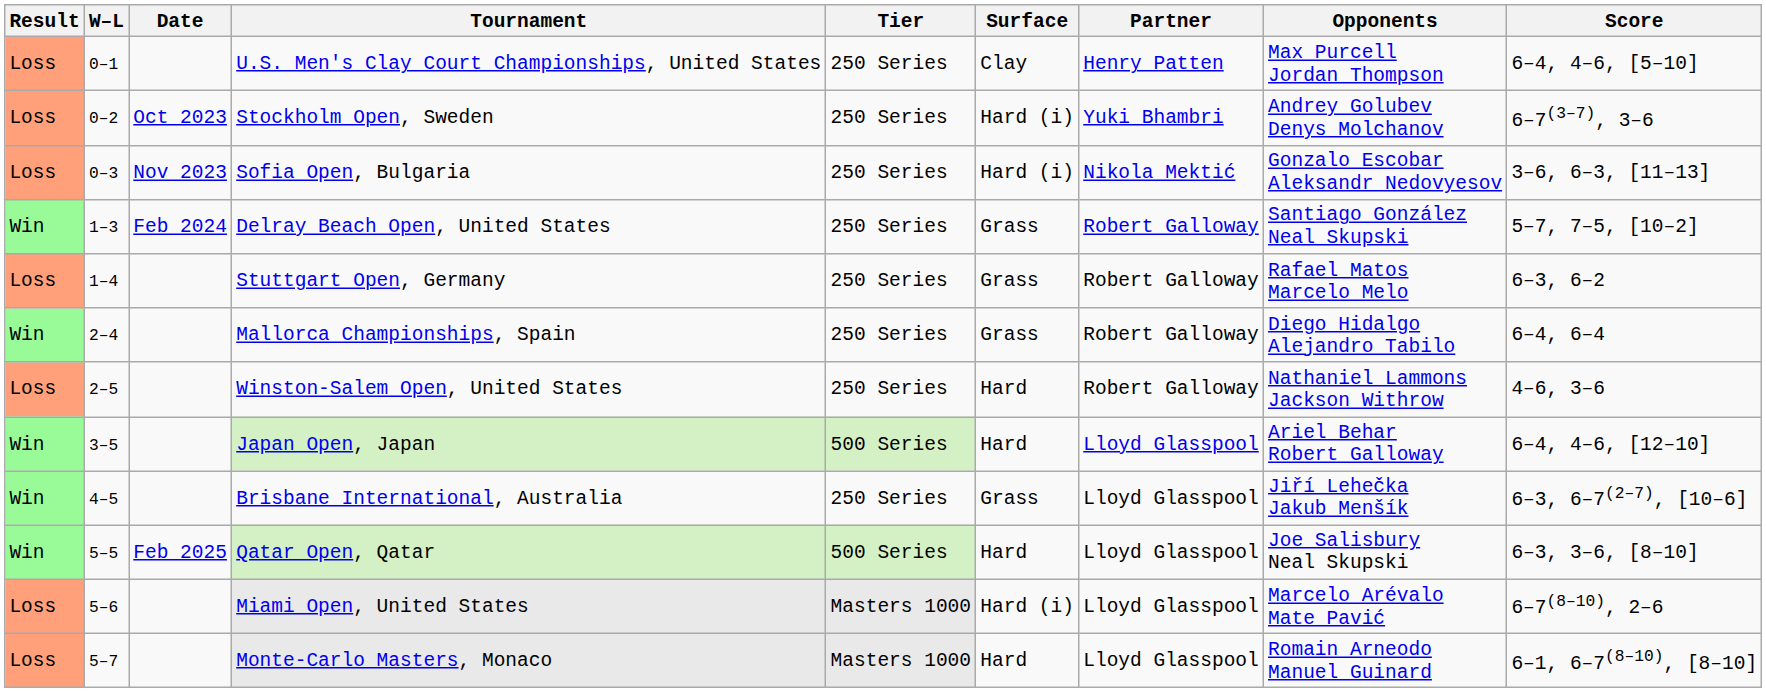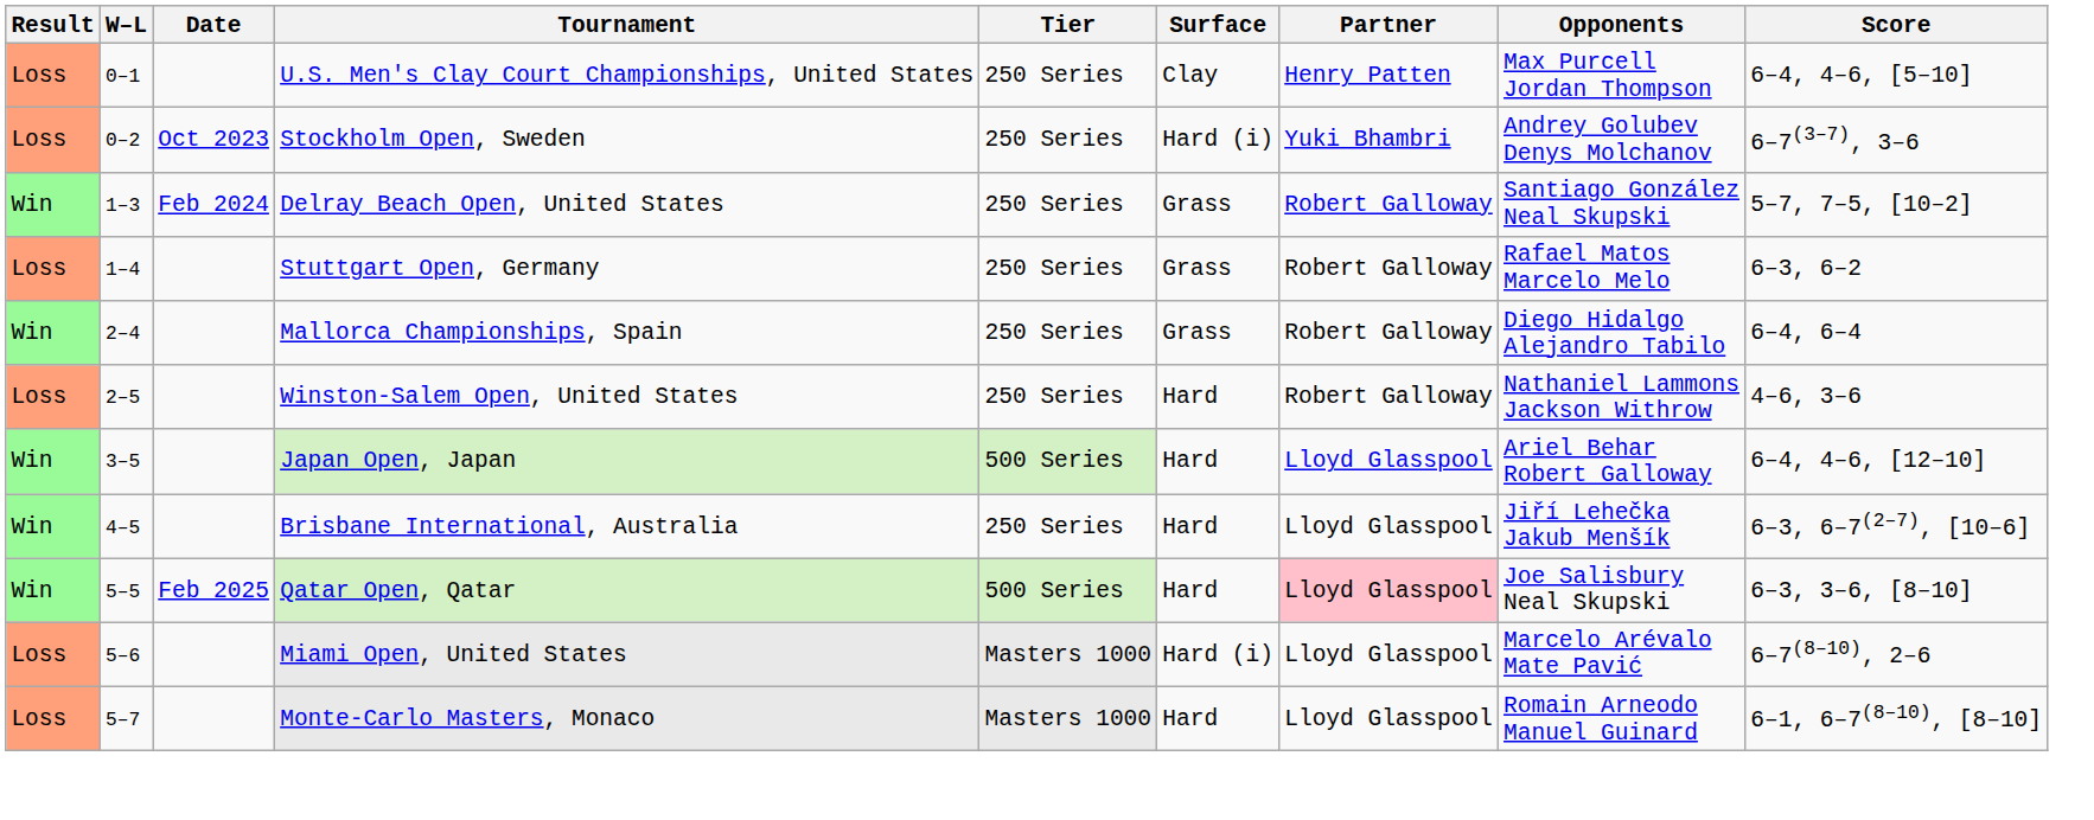 <table class="sortable wikitable">
 <tr>
 <th>Result</th>
 <th class=unsortable>W–L</th>
 <th>Date</th>
 <th>Tournament</th>
 <th>Tier</th>
 <th>Surface</th>
 <th>Partner</th>
 <th>Opponents</th>
 <th class=unsortable>Score</th>
 </tr>
 <tr>
 <td bgcolor=FFA07A>Loss</td>
 <td><small>0–1</small></td>
 <td><a href='#'></a></td>
 <td><a href='#'>U.S. Men's Clay Court Championships</a>, United States</td>
 <td>250 Series</td>
 <td>Clay</td>
 <td> <a href='#'>Henry Patten</a></td>
 <td> <a href='#'>Max Purcell</a><br> <a href='#'>Jordan Thompson</a></td>
 <td>6–4, 4–6, [5–10]</td>
 </tr>
 <tr>
 <td bgcolor=FFA07A>Loss</td>
 <td><small>0–2</small></td>
 <td><a href='#'>Oct 2023</a></td>
 <td><a href='#'>Stockholm Open</a>, Sweden</td>
 <td>250 Series</td>
 <td>Hard (i)</td>
 <td> <a href='#'>Yuki Bhambri</a></td>
 <td> <a href='#'>Andrey Golubev</a><br> <a href='#'>Denys Molchanov</a></td>
 <td>6–7<sup>(3–7)</sup>, 3–6</td>
-</tr>
-<tr>
-<td bgcolor=FFA07A>Loss</td>
-<td><small>0–3</small></td>
-<td><a href='#'>Nov 2023</a></td>
-<td><a href='#'>Sofia Open</a>, Bulgaria</td>
-<td>250 Series</td>
-<td>Hard (i)</td>
-<td> <a href='#'>Nikola Mektić</a></td>
-<td> <a href='#'>Gonzalo Escobar</a><br> <a href='#'>Aleksandr Nedovyesov</a></td>
-<td>3–6, 6–3, [11–13]</td>
 </tr>
 <tr>
 <td bgcolor=98fb98>Win</td>
 <td><small>1–3</small></td>
 <td><a href='#'>Feb 2024</a></td>
 <td><a href='#'>Delray Beach Open</a>, United States</td>
 <td>250 Series</td>
 <td>Grass</td>
 <td> <a href='#'>Robert Galloway</a></td>
 <td> <a href='#'>Santiago González</a> <br> <a href='#'>Neal Skupski</a></td>
 <td>5–7, 7–5, [10–2]</td>
 </tr>
 <tr>
 <td bgcolor=FFA07A>Loss</td>
 <td><small>1–4</small></td>
 <td><a href='#'></a></td>
 <td><a href='#'>Stuttgart Open</a>, Germany</td>
 <td>250 Series</td>
 <td>Grass</td>
 <td> Robert Galloway</td>
 <td> <a href='#'>Rafael Matos</a> <br> <a href='#'>Marcelo Melo</a></td>
 <td>6–3, 6–2</td>
 </tr>
 <tr>
 <td bgcolor=98fb98>Win</td>
 <td><small>2–4</small></td>
 <td><a href='#'></a></td>
 <td><a href='#'>Mallorca Championships</a>, Spain</td>
 <td>250 Series</td>
 <td>Grass</td>
 <td> Robert Galloway</td>
 <td> <a href='#'>Diego Hidalgo</a> <br> <a href='#'>Alejandro Tabilo</a></td>
 <td>6–4, 6–4</td>
 </tr>
 <tr>
 <td bgcolor=FFA07A>Loss</td>
 <td><small>2–5</small></td>
 <td><a href='#'></a></td>
 <td><a href='#'>Winston-Salem Open</a>, United States</td>
 <td>250 Series</td>
 <td>Hard</td>
 <td> Robert Galloway</td>
 <td> <a href='#'>Nathaniel Lammons</a><br> <a href='#'>Jackson Withrow</a></td>
 <td>4–6, 3–6</td>
 </tr>
 <tr>
 <td bgcolor=98fb98>Win</td>
 <td><small>3–5</small></td>
 <td><a href='#'></a></td>
 <td style="background:#d4f1c5;"><a href='#'>Japan Open</a>, Japan</td>
 <td style="background:#d4f1c5;">500 Series</td>
 <td>Hard</td>
 <td> <a href='#'>Lloyd Glasspool</a></td>
 <td> <a href='#'>Ariel Behar</a><br> <a href='#'>Robert Galloway</a></td>
 <td>6–4, 4–6, [12–10]</td>
 </tr>
 <tr>
 <td bgcolor=98fb98>Win</td>
 <td><small>4–5</small></td>
 <td><a href='#'></a></td>
 <td><a href='#'>Brisbane International</a>, Australia</td>
 <td>250 Series</td>
-<td>Grass</td>
+<td>Hard</td>
 <td> Lloyd Glasspool</td>
 <td> <a href='#'>Jiří Lehečka</a> <br>  <a href='#'>Jakub Menšík</a></td>
 <td>6–3, 6–7<sup>(2–7)</sup>, [10–6]</td>
 </tr>
 <tr>
 <td bgcolor=98fb98>Win</td>
 <td><small>5–5</small></td>
 <td><a href='#'>Feb 2025</a></td>
 <td style=background:#d4f1c5><a href='#'>Qatar Open</a>, Qatar</td>
 <td style=background:#d4f1c5>500 Series</td>
 <td>Hard</td>
-<td> Lloyd Glasspool</td>
+<td style="background: pink;"> Lloyd Glasspool</td>
 <td> <a href='#'>Joe Salisbury</a><br> Neal Skupski</td>
 <td>6–3, 3–6, [8–10]</td>
 </tr>
 <tr>
 <td bgcolor=FFA07A>Loss</td>
 <td><small>5–6</small></td>
 <td><a href='#'></a></td>
 <td style=background:#E9E9E9><a href='#'>Miami Open</a>, United States</td>
 <td style=background:#E9E9E9>Masters 1000</td>
 <td>Hard (i)</td>
 <td> Lloyd Glasspool</td>
 <td> <a href='#'>Marcelo Arévalo</a><br> <a href='#'>Mate Pavić</a></td>
 <td>6–7<sup>(8–10)</sup>, 2–6</td>
 </tr>
 <tr>
 <td bgcolor=FFA07A>Loss</td>
 <td><small>5–7</small></td>
 <td><a href='#'></a></td>
 <td style=background:#E9E9E9><a href='#'>Monte-Carlo Masters</a>, Monaco</td>
 <td style=background:#E9E9E9>Masters 1000</td>
 <td>Hard</td>
 <td> Lloyd Glasspool</td>
 <td> <a href='#'>Romain Arneodo</a><br> <a href='#'>Manuel Guinard</a></td>
 <td>6–1, 6–7<sup>(8–10)</sup>, [8–10]</td>
 </tr>
 </table>
